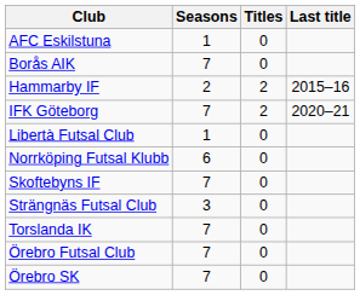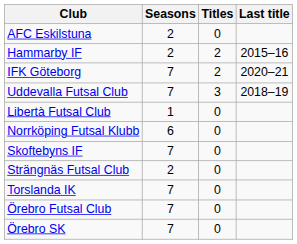 <table class="wikitable sortable" style="text-align:center">
 <tr>
 <th>Club<br></th>
 <th>Seasons</th>
 <th>Titles</th>
 <th>Last title</th>
 </tr>
 <tr>
 <td align=left><a href='#'>AFC Eskilstuna</a></td>
-<td>1</td>
-<td>0</td>
-<td></td>
-</tr>
-<tr>
-<td align=left><a href='#'>Borås AIK</a></td>
-<td>7</td>
+<td>2</td>
 <td>0</td>
 <td></td>
 </tr>
 <tr>
 <td align=left><a href='#'>Hammarby IF</a></td>
 <td>2</td>
 <td>2</td>
 <td>2015–16</td>
 </tr>
 <tr>
 <td align=left><a href='#'>IFK Göteborg</a></td>
 <td>7</td>
 <td>2</td>
 <td>2020–21</td>
+</tr>
+<tr>
+<td align=left><a href='#'>Uddevalla Futsal Club</a></td>
+<td>7</td>
+<td>3</td>
+<td>2018–19</td>
 </tr>
 <tr>
 <td align=left><a href='#'>Libertà Futsal Club</a></td>
 <td>1</td>
 <td>0</td>
 <td></td>
 </tr>
 <tr>
 <td align=left><a href='#'>Norrköping Futsal Klubb</a></td>
 <td>6</td>
 <td>0</td>
 <td></td>
 </tr>
 <tr>
 <td align=left><a href='#'>Skoftebyns IF</a></td>
 <td>7</td>
 <td>0</td>
 <td></td>
 </tr>
 <tr>
 <td align=left><a href='#'>Strängnäs Futsal Club</a></td>
-<td>3</td>
+<td>2</td>
 <td>0</td>
 <td></td>
 </tr>
 <tr>
 <td align=left><a href='#'>Torslanda IK</a></td>
 <td>7</td>
 <td>0</td>
 <td></td>
 </tr>
 <tr>
 <td align=left><a href='#'>Örebro Futsal Club</a></td>
 <td>7</td>
 <td>0</td>
 <td></td>
 </tr>
 <tr>
 <td align=left><a href='#'>Örebro SK</a></td>
 <td>7</td>
 <td>0</td>
 <td></td>
 </tr>
 </table>
